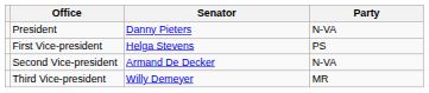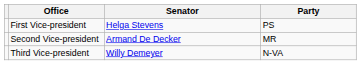 <table class="sortable wikitable" style="text-align:left; font-size:90%">
 <tr>
 <th></th>
 <th width="150">Office</th>
 <th width="250">Senator</th>
 <th width="150">Party</th>
-</tr>
-<tr>
-<td></td>
-<td>President</td>
-<td align=left><a href='#'>Danny Pieters</a></td>
-<td>N-VA</td>
 </tr>
 <tr>
 <td></td>
 <td>First Vice-president</td>
 <td><a href='#'>Helga Stevens</a></td>
 <td>PS</td>
 </tr>
 <tr>
 <td></td>
 <td>Second Vice-president</td>
 <td><a href='#'>Armand De Decker</a></td>
-<td>N-VA</td>
+<td>MR</td>
 </tr>
 <tr>
 <td></td>
 <td>Third Vice-president</td>
 <td><a href='#'>Willy Demeyer</a></td>
-<td>MR</td>
+<td>N-VA</td>
 </tr>
 </table>
